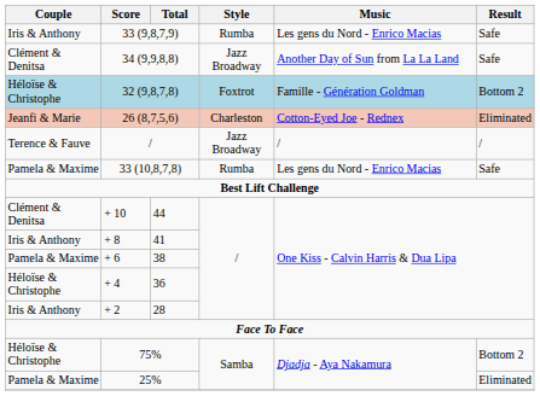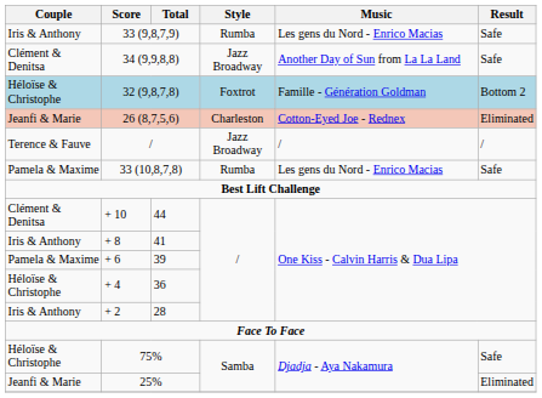 <table class="wikitable" style="width:80%;">
 <tr>
 <th style="width:20%;">Couple</th>
 <th style="width:10%;">Score</th>
 <th style="width:10%;">Total</th>
 <th style="width:15%;">Style</th>
 <th style="width:60%;">Music</th>
 <th style="width:60%;">Result</th>
 </tr>
 <tr>
 <td>Iris & Anthony</td>
 <td style="text-align:center;" colspan="2">33 (9,8,7,9)</td>
 <td style="text-align:center;">Rumba</td>
 <td>Les gens du Nord - <a href='#'>Enrico Macias</a></td>
 <td>Safe</td>
 </tr>
 <tr>
 <td>Clément & Denitsa</td>
 <td style="text-align:center;" colspan="2">34 (9,9,8,8)</td>
 <td style="text-align:center;">Jazz Broadway</td>
 <td><a href='#'>Another Day of Sun</a> from <a href='#'>La La Land</a></td>
 <td>Safe</td>
 </tr>
 <tr style="background-color:lightblue;">
 <td>Héloïse & Christophe</td>
 <td style="text-align:center;" colspan="2">32 (9,8,7,8)</td>
 <td style="text-align:center;">Foxtrot</td>
 <td>Famille - <a href='#'>Génération Goldman</a></td>
 <td>Bottom 2</td>
 </tr>
 <tr style="background-color:#f4c7b8;">
 <td>Jeanfi & Marie</td>
 <td style="text-align:center;" colspan="2">26 (8,7,5,6)</td>
 <td style="text-align:center;">Charleston</td>
 <td><a href='#'>Cotton-Eyed Joe</a> - <a href='#'>Rednex</a></td>
 <td>Eliminated</td>
 </tr>
 <tr>
 <td>Terence & Fauve</td>
 <td style="text-align:center;" colspan="2">/</td>
 <td style="text-align:center;">Jazz Broadway</td>
 <td>/</td>
 <td>/</td>
 </tr>
 <tr>
 <td>Pamela & Maxime</td>
 <td style="text-align:center;" colspan="2">33 (10,8,7,8)</td>
 <td style="text-align:center;">Rumba</td>
 <td>Les gens du Nord - <a href='#'>Enrico Macias</a></td>
 <td>Safe</td>
 </tr>
 <tr>
 <td colspan=6 style="text-align:center;"><strong>Best Lift Challenge</strong></td>
 </tr>
 <tr>
 <td>Clément & Denitsa</td>
 <td>+ 10</td>
 <td>44</td>
 <td rowspan=5 style="text-align:center;">/</td>
 <td rowspan=5 colspan="2"><a href='#'>One Kiss</a> - <a href='#'>Calvin Harris</a> & <a href='#'>Dua Lipa</a></td>
 </tr>
 <tr>
 <td>Iris & Anthony</td>
 <td>+ 8</td>
 <td>41</td>
 </tr>
 <tr>
 <td>Pamela & Maxime</td>
 <td>+ 6</td>
-<td>38</td>
+<td>39</td>
 </tr>
 <tr>
 <td>Héloïse & Christophe</td>
 <td>+ 4</td>
 <td>36</td>
 </tr>
 <tr>
 <td>Iris & Anthony</td>
 <td>+ 2</td>
 <td>28</td>
 </tr>
 <tr>
 <td colspan=6 style="text-align:center;"><strong><em>Face To Face</em></strong></td>
 </tr>
 <tr>
 <td>Héloïse & Christophe</td>
 <td style="text-align:center;" colspan="2">75%</td>
 <td rowspan="2" style="text-align:center;">Samba</td>
 <td rowspan="2"><em><a href='#'>Djadja</a></em> - <a href='#'>Aya Nakamura</a></td>
-<td>Bottom 2</td>
+<td>Safe</td>
 </tr>
 <tr>
-<td>Pamela & Maxime</td>
+<td>Jeanfi & Marie</td>
 <td style="text-align:center;" colspan="2">25%</td>
 <td>Eliminated</td>
 </tr>
 <tr>
 </tr>
 </table>
